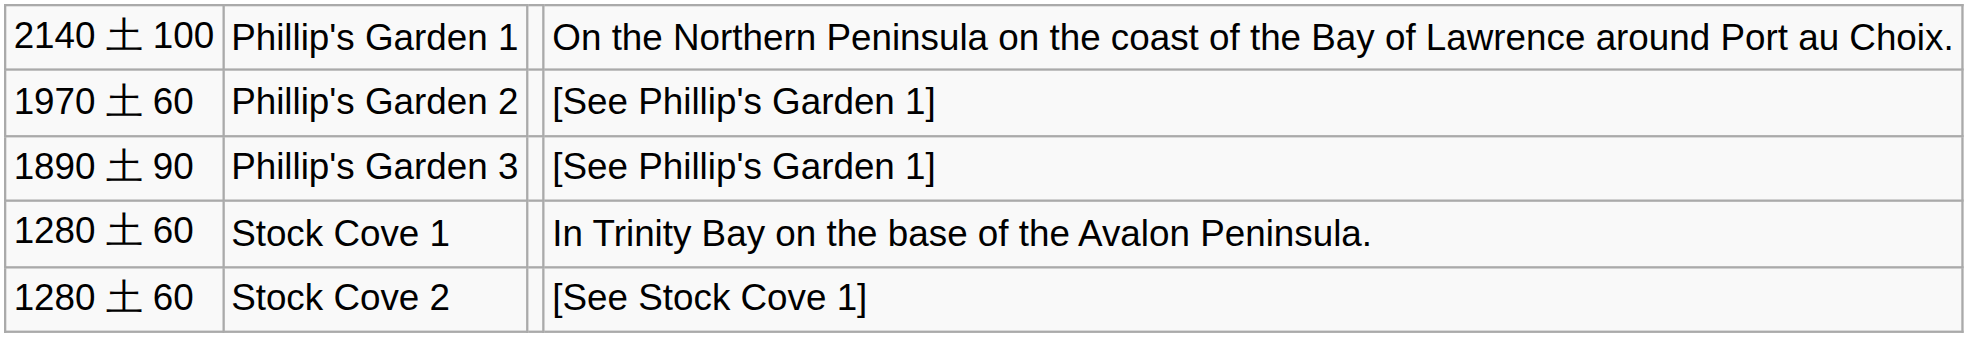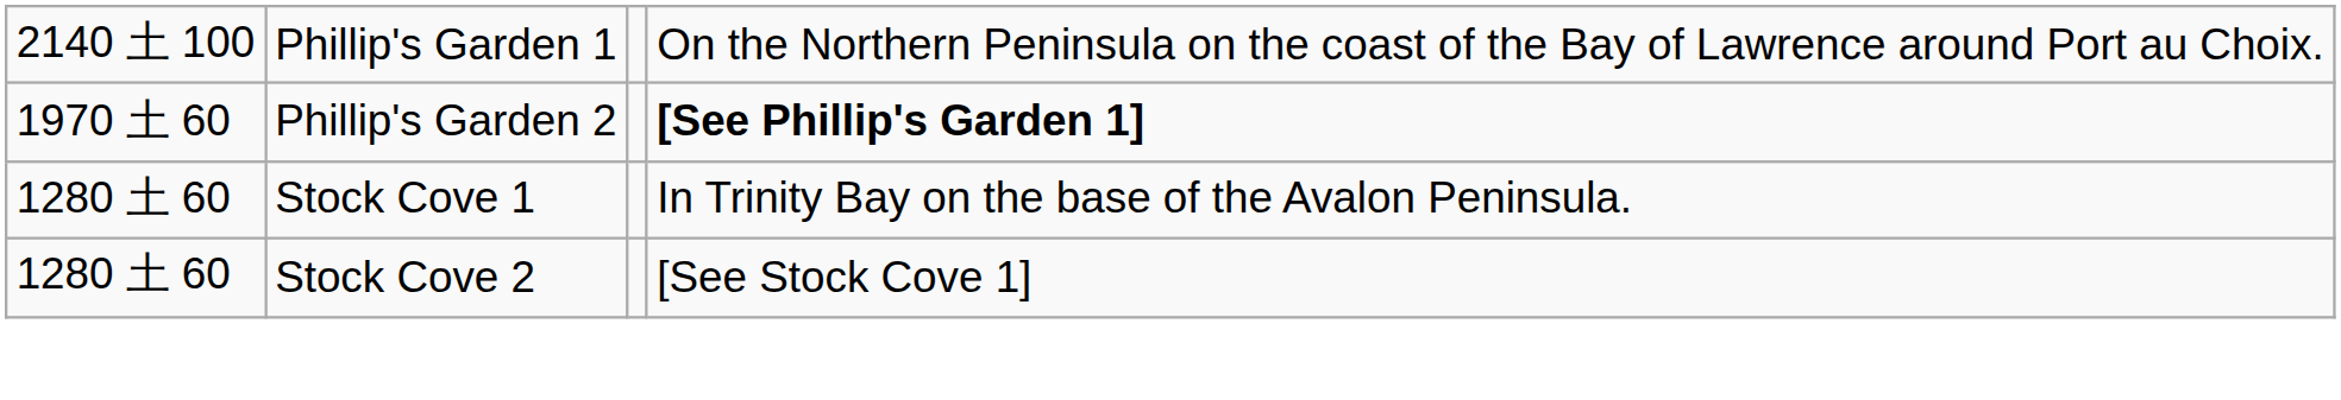 <table class="wikitable">
 <tr>
 <td>2140 土 100</td>
 <td>Phillip's Garden 1</td>
 <td></td>
 <td>On the Northern Peninsula on the coast of the Bay of Lawrence around Port au Choix.</td>
 </tr>
 <tr>
 <td>1970 土 60</td>
 <td>Phillip's Garden 2</td>
 <td></td>
-<td>[See Phillip's Garden 1]</td>
-</tr>
-<tr>
-<td>1890 土 90</td>
-<td>Phillip's Garden 3</td>
-<td></td>
-<td>[See Phillip's Garden 1]</td>
+<td><strong>[See Phillip's Garden 1]</strong></td>
 </tr>
 <tr>
 <td>1280 土 60</td>
 <td>Stock Cove 1</td>
 <td></td>
 <td>In Trinity Bay on the base of the Avalon Peninsula.</td>
 </tr>
 <tr>
 <td>1280 土 60</td>
 <td>Stock Cove 2</td>
 <td></td>
 <td>[See Stock Cove 1]</td>
 </tr>
 </table>
